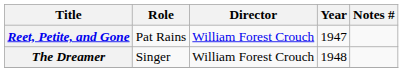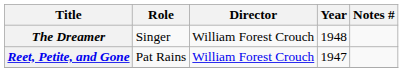 <table class="wikitable plainrowheaders sortable">
 <tr>
 <th scope="col">Title</th>
 <th scope="col">Role</th>
 <th scope="col">Director</th>
 <th scope="col">Year</th>
 <th scope="col" class="unsortable">Notes #</th>
 </tr>
 <tr>
+<th scope="row"><em>The Dreamer</em></th>
+<td>Singer</td>
+<td>William Forest Crouch</td>
+<td>1948</td>
+<td></td>
+</tr>
+<tr>
 <th scope="row"><em><a href='#'>Reet, Petite, and Gone</a></em></th>
 <td>Pat Rains</td>
 <td><a href='#'>William Forest Crouch</a></td>
 <td>1947</td>
 <td></td>
 </tr>
 <tr>
-<th scope="row"><em>The Dreamer</em></th>
-<td>Singer</td>
-<td>William Forest Crouch</td>
-<td>1948</td>
-<td></td>
-</tr>
-<tr>
 </tr>
 </table>
